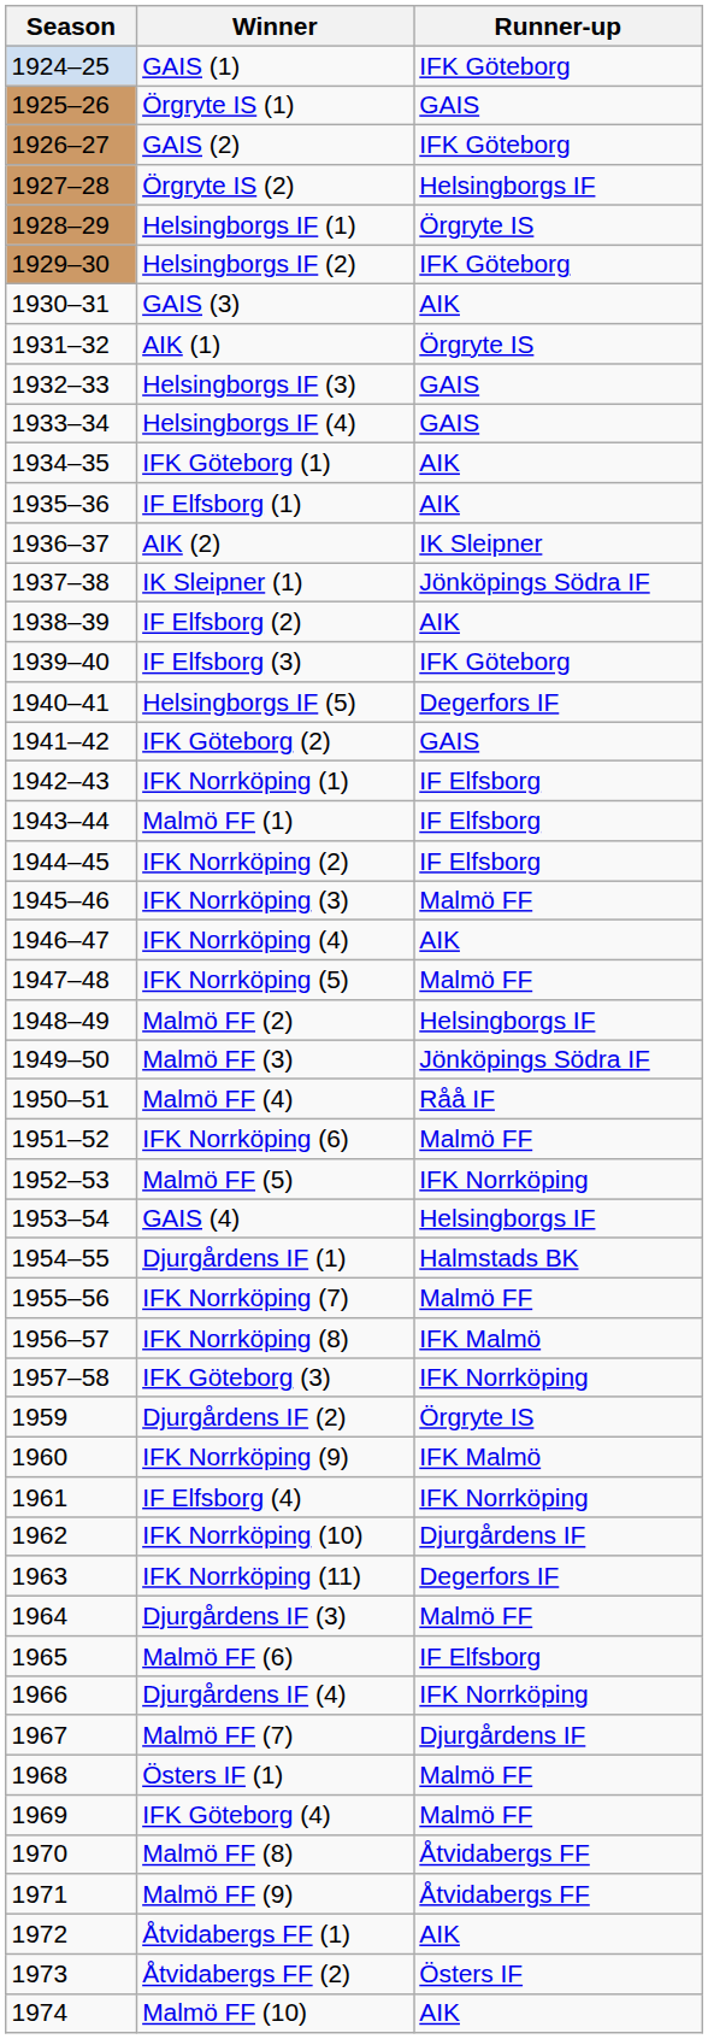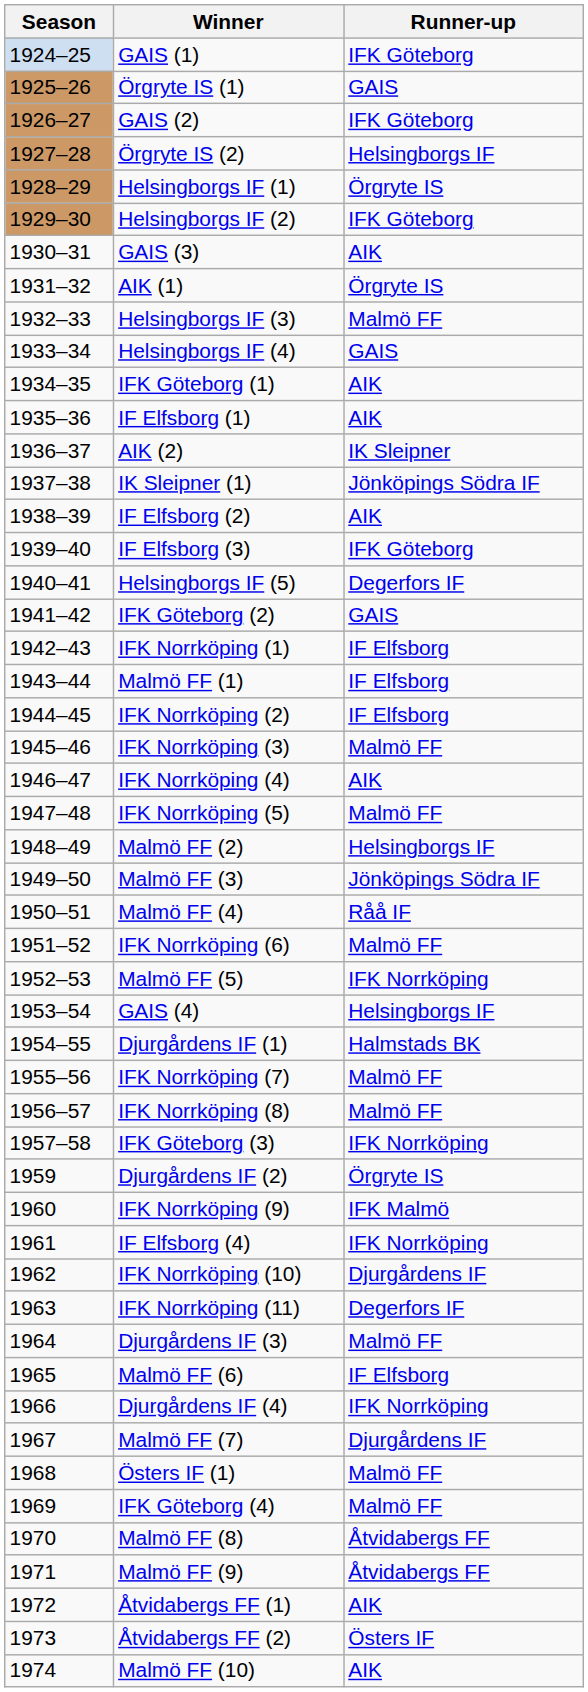 <table class="wikitable" style="width:400px; font-size:90%;">
 <tr>
 <th>Season</th>
 <th>Winner</th>
 <th>Runner-up</th>
 </tr>
 <tr>
 <td style="background:#cedff2;">1924–25</td>
 <td><a href='#'>GAIS</a> (1)</td>
 <td><a href='#'>IFK Göteborg</a></td>
 </tr>
 <tr>
 <td style="background:#c96;">1925–26</td>
 <td><a href='#'>Örgryte IS</a> (1)</td>
 <td><a href='#'>GAIS</a></td>
 </tr>
 <tr>
 <td style="background:#c96;">1926–27</td>
 <td><a href='#'>GAIS</a> (2)</td>
 <td><a href='#'>IFK Göteborg</a></td>
 </tr>
 <tr>
 <td style="background:#c96;">1927–28</td>
 <td><a href='#'>Örgryte IS</a> (2)</td>
 <td><a href='#'>Helsingborgs IF</a></td>
 </tr>
 <tr>
 <td style="background:#c96;">1928–29</td>
 <td><a href='#'>Helsingborgs IF</a> (1)</td>
 <td><a href='#'>Örgryte IS</a></td>
 </tr>
 <tr>
 <td style="background:#c96;">1929–30</td>
 <td><a href='#'>Helsingborgs IF</a> (2)</td>
 <td><a href='#'>IFK Göteborg</a></td>
 </tr>
 <tr>
 <td>1930–31</td>
 <td><a href='#'>GAIS</a> (3)</td>
 <td><a href='#'>AIK</a></td>
 </tr>
 <tr>
 <td>1931–32</td>
 <td><a href='#'>AIK</a> (1)</td>
 <td><a href='#'>Örgryte IS</a></td>
 </tr>
 <tr>
 <td>1932–33</td>
 <td><a href='#'>Helsingborgs IF</a> (3)</td>
-<td><a href='#'>GAIS</a></td>
+<td><a href='#'>Malmö FF</a></td>
 </tr>
 <tr>
 <td>1933–34</td>
 <td><a href='#'>Helsingborgs IF</a> (4)</td>
 <td><a href='#'>GAIS</a></td>
 </tr>
 <tr>
 <td>1934–35</td>
 <td><a href='#'>IFK Göteborg</a> (1)</td>
 <td><a href='#'>AIK</a></td>
 </tr>
 <tr>
 <td>1935–36</td>
 <td><a href='#'>IF Elfsborg</a> (1)</td>
 <td><a href='#'>AIK</a></td>
 </tr>
 <tr>
 <td>1936–37</td>
 <td><a href='#'>AIK</a> (2)</td>
 <td><a href='#'>IK Sleipner</a></td>
 </tr>
 <tr>
 <td>1937–38</td>
 <td><a href='#'>IK Sleipner</a> (1)</td>
 <td><a href='#'>Jönköpings Södra IF</a></td>
 </tr>
 <tr>
 <td>1938–39</td>
 <td><a href='#'>IF Elfsborg</a> (2)</td>
 <td><a href='#'>AIK</a></td>
 </tr>
 <tr>
 <td>1939–40</td>
 <td><a href='#'>IF Elfsborg</a> (3)</td>
 <td><a href='#'>IFK Göteborg</a></td>
 </tr>
 <tr>
 <td>1940–41</td>
 <td><a href='#'>Helsingborgs IF</a> (5)</td>
 <td><a href='#'>Degerfors IF</a></td>
 </tr>
 <tr>
 <td>1941–42</td>
 <td><a href='#'>IFK Göteborg</a> (2)</td>
 <td><a href='#'>GAIS</a></td>
 </tr>
 <tr>
 <td>1942–43</td>
 <td><a href='#'>IFK Norrköping</a> (1)</td>
 <td><a href='#'>IF Elfsborg</a></td>
 </tr>
 <tr>
 <td>1943–44</td>
 <td><a href='#'>Malmö FF</a> (1)</td>
 <td><a href='#'>IF Elfsborg</a></td>
 </tr>
 <tr>
 <td>1944–45</td>
 <td><a href='#'>IFK Norrköping</a> (2)</td>
 <td><a href='#'>IF Elfsborg</a></td>
 </tr>
 <tr>
 <td>1945–46</td>
 <td><a href='#'>IFK Norrköping</a> (3)</td>
 <td><a href='#'>Malmö FF</a></td>
 </tr>
 <tr>
 <td>1946–47</td>
 <td><a href='#'>IFK Norrköping</a> (4)</td>
 <td><a href='#'>AIK</a></td>
 </tr>
 <tr>
 <td>1947–48</td>
 <td><a href='#'>IFK Norrköping</a> (5)</td>
 <td><a href='#'>Malmö FF</a></td>
 </tr>
 <tr>
 <td>1948–49</td>
 <td><a href='#'>Malmö FF</a> (2)</td>
 <td><a href='#'>Helsingborgs IF</a></td>
 </tr>
 <tr>
 <td>1949–50</td>
 <td><a href='#'>Malmö FF</a> (3)</td>
 <td><a href='#'>Jönköpings Södra IF</a></td>
 </tr>
 <tr>
 <td>1950–51</td>
 <td><a href='#'>Malmö FF</a> (4)</td>
 <td><a href='#'>Råå IF</a></td>
 </tr>
 <tr>
 <td>1951–52</td>
 <td><a href='#'>IFK Norrköping</a> (6)</td>
 <td><a href='#'>Malmö FF</a></td>
 </tr>
 <tr>
 <td>1952–53</td>
 <td><a href='#'>Malmö FF</a> (5)</td>
 <td><a href='#'>IFK Norrköping</a></td>
 </tr>
 <tr>
 <td>1953–54</td>
 <td><a href='#'>GAIS</a> (4)</td>
 <td><a href='#'>Helsingborgs IF</a></td>
 </tr>
 <tr>
 <td>1954–55</td>
 <td><a href='#'>Djurgårdens IF</a> (1)</td>
 <td><a href='#'>Halmstads BK</a></td>
 </tr>
 <tr>
 <td>1955–56</td>
 <td><a href='#'>IFK Norrköping</a> (7)</td>
 <td><a href='#'>Malmö FF</a></td>
 </tr>
 <tr>
 <td>1956–57</td>
 <td><a href='#'>IFK Norrköping</a> (8)</td>
-<td><a href='#'>IFK Malmö</a></td>
+<td><a href='#'>Malmö FF</a></td>
 </tr>
 <tr>
 <td>1957–58</td>
 <td><a href='#'>IFK Göteborg</a> (3)</td>
 <td><a href='#'>IFK Norrköping</a></td>
 </tr>
 <tr>
 <td>1959</td>
 <td><a href='#'>Djurgårdens IF</a> (2)</td>
 <td><a href='#'>Örgryte IS</a></td>
 </tr>
 <tr>
 <td>1960</td>
 <td><a href='#'>IFK Norrköping</a> (9)</td>
 <td><a href='#'>IFK Malmö</a></td>
 </tr>
 <tr>
 <td>1961</td>
 <td><a href='#'>IF Elfsborg</a> (4)</td>
 <td><a href='#'>IFK Norrköping</a></td>
 </tr>
 <tr>
 <td>1962</td>
 <td><a href='#'>IFK Norrköping</a> (10)</td>
 <td><a href='#'>Djurgårdens IF</a></td>
 </tr>
 <tr>
 <td>1963</td>
 <td><a href='#'>IFK Norrköping</a> (11)</td>
 <td><a href='#'>Degerfors IF</a></td>
 </tr>
 <tr>
 <td>1964</td>
 <td><a href='#'>Djurgårdens IF</a> (3)</td>
 <td><a href='#'>Malmö FF</a></td>
 </tr>
 <tr>
 <td>1965</td>
 <td><a href='#'>Malmö FF</a> (6)</td>
 <td><a href='#'>IF Elfsborg</a></td>
 </tr>
 <tr>
 <td>1966</td>
 <td><a href='#'>Djurgårdens IF</a> (4)</td>
 <td><a href='#'>IFK Norrköping</a></td>
 </tr>
 <tr>
 <td>1967</td>
 <td><a href='#'>Malmö FF</a> (7)</td>
 <td><a href='#'>Djurgårdens IF</a></td>
 </tr>
 <tr>
 <td>1968</td>
 <td><a href='#'>Östers IF</a> (1)</td>
 <td><a href='#'>Malmö FF</a></td>
 </tr>
 <tr>
 <td>1969</td>
 <td><a href='#'>IFK Göteborg</a> (4)</td>
 <td><a href='#'>Malmö FF</a></td>
 </tr>
 <tr>
 <td>1970</td>
 <td><a href='#'>Malmö FF</a> (8)</td>
 <td><a href='#'>Åtvidabergs FF</a></td>
 </tr>
 <tr>
 <td>1971</td>
 <td><a href='#'>Malmö FF</a> (9)</td>
 <td><a href='#'>Åtvidabergs FF</a></td>
 </tr>
 <tr>
 <td>1972</td>
 <td><a href='#'>Åtvidabergs FF</a> (1)</td>
 <td><a href='#'>AIK</a></td>
 </tr>
 <tr>
 <td>1973</td>
 <td><a href='#'>Åtvidabergs FF</a> (2)</td>
 <td><a href='#'>Östers IF</a></td>
 </tr>
 <tr>
 <td>1974</td>
 <td><a href='#'>Malmö FF</a> (10)</td>
 <td><a href='#'>AIK</a></td>
 </tr>
 </table>
